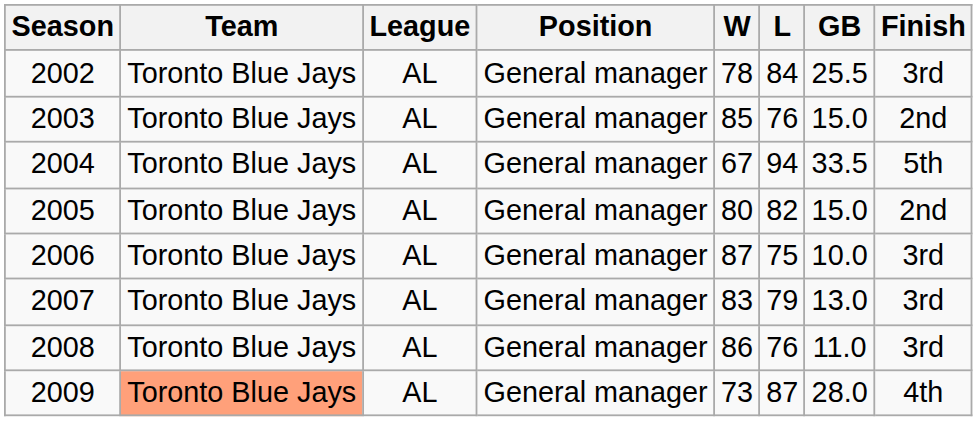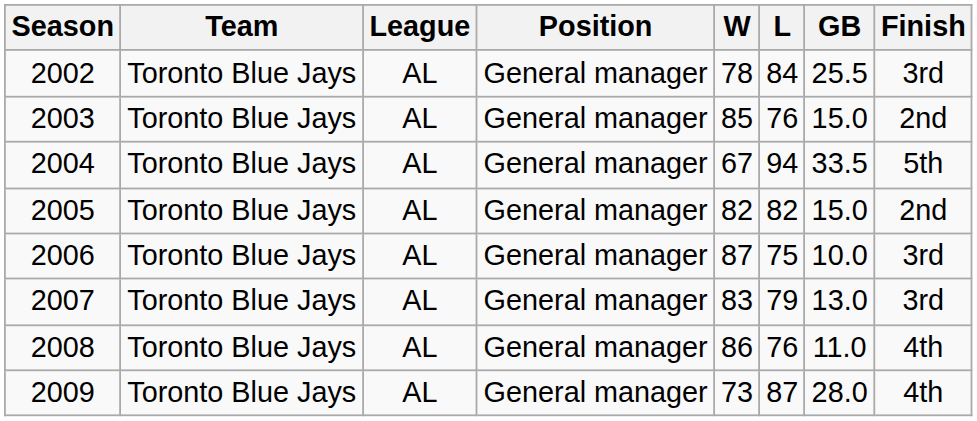 <table class="wikitable" style="text-align:center">
 <tr>
 <th>Season</th>
 <th>Team</th>
 <th>League</th>
 <th>Position</th>
 <th>W</th>
 <th>L</th>
 <th>GB</th>
 <th>Finish</th>
 </tr>
 <tr>
 <td>2002</td>
 <td>Toronto Blue Jays</td>
 <td>AL</td>
 <td>General manager</td>
 <td>78</td>
 <td>84</td>
 <td>25.5</td>
 <td>3rd</td>
 </tr>
 <tr>
 <td>2003</td>
 <td>Toronto Blue Jays</td>
 <td>AL</td>
 <td>General manager</td>
 <td>85</td>
 <td>76</td>
 <td>15.0</td>
 <td>2nd</td>
 </tr>
 <tr>
 <td>2004</td>
 <td>Toronto Blue Jays</td>
 <td>AL</td>
 <td>General manager</td>
 <td>67</td>
 <td>94</td>
 <td>33.5</td>
 <td>5th</td>
 </tr>
 <tr>
 <td>2005</td>
 <td>Toronto Blue Jays</td>
 <td>AL</td>
 <td>General manager</td>
-<td>80</td>
+<td>82</td>
 <td>82</td>
 <td>15.0</td>
 <td>2nd</td>
 </tr>
 <tr>
 <td>2006</td>
 <td>Toronto Blue Jays</td>
 <td>AL</td>
 <td>General manager</td>
 <td>87</td>
 <td>75</td>
 <td>10.0</td>
 <td>3rd</td>
 </tr>
 <tr>
 <td>2007</td>
 <td>Toronto Blue Jays</td>
 <td>AL</td>
 <td>General manager</td>
 <td>83</td>
 <td>79</td>
 <td>13.0</td>
 <td>3rd</td>
 </tr>
 <tr>
 <td>2008</td>
 <td>Toronto Blue Jays</td>
 <td>AL</td>
 <td>General manager</td>
 <td>86</td>
 <td>76</td>
 <td>11.0</td>
-<td>3rd</td>
+<td>4th</td>
 </tr>
 <tr>
 <td>2009</td>
-<td style="background: lightsalmon;">Toronto Blue Jays</td>
+<td>Toronto Blue Jays</td>
 <td>AL</td>
 <td>General manager</td>
 <td>73</td>
 <td>87</td>
 <td>28.0</td>
 <td>4th</td>
 </tr>
 </table>
